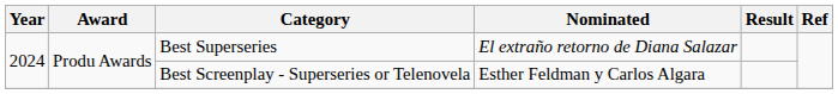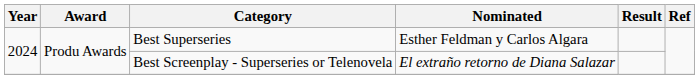 <table class="wikitable plainrowheaders">
 <tr>
 <th scope="col">Year</th>
 <th scope="col">Award</th>
 <th scope="col">Category</th>
 <th scope="col">Nominated</th>
 <th scope="col">Result</th>
 <th scope="col">Ref</th>
 </tr>
 <tr>
 <td rowspan="2">2024</td>
 <td rowspan="2">Produ Awards</td>
 <td>Best Superseries</td>
-<td><em>El extraño retorno de Diana Salazar</em></td>
+<td>Esther Feldman y Carlos Algara</td>
 <td></td>
 <td align="center" rowspan="2"></td>
 </tr>
 <tr>
 <td>Best Screenplay - Superseries or Telenovela</td>
-<td>Esther Feldman y Carlos Algara</td>
+<td><em>El extraño retorno de Diana Salazar</em></td>
 <td></td>
 </tr>
 <tr>
 </tr>
 </table>
